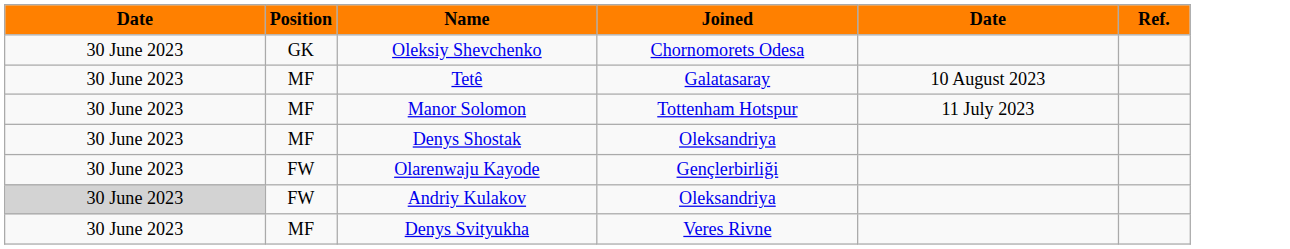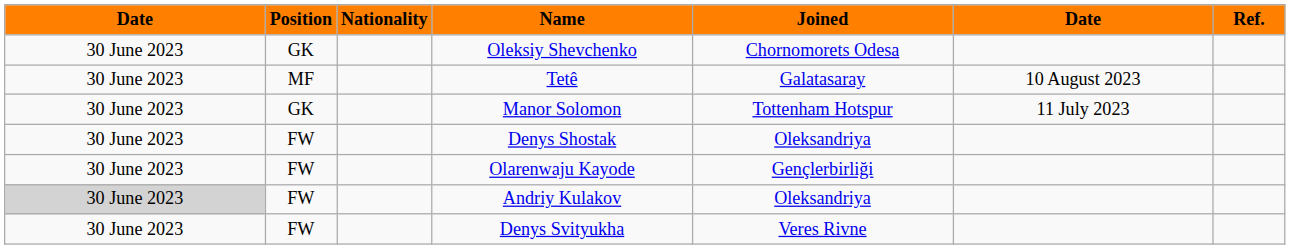 <table class="wikitable"  style="text-align:center; font-size:90%; ">
 <tr>
 <th style="background:#FF8000; color:black; width:200px;">Date</th>
 <th style="background:#FF8000; color:black; width:50px;">Position</th>
+<th style="background:#FF8000; color:black; width:50px;">Nationality</th>
 <th style="background:#FF8000; color:black; width:200px;">Name</th>
 <th style="background:#FF8000; color:black; width:200px;">Joined</th>
 <th style="background:#FF8000; color:black; width:200px;">Date</th>
 <th style="background:#FF8000; color:black; width:50px;">Ref.</th>
 </tr>
 <tr>
 <td>30 June 2023</td>
 <td>GK</td>
+<td></td>
 <td><a href='#'>Oleksiy Shevchenko</a></td>
 <td><a href='#'>Chornomorets Odesa</a></td>
 <td></td>
 <td></td>
 </tr>
 <tr>
 <td>30 June 2023</td>
 <td>MF</td>
+<td></td>
 <td><a href='#'>Tetê</a></td>
 <td><a href='#'>Galatasaray</a></td>
 <td>10 August 2023</td>
 <td></td>
 </tr>
 <tr>
 <td>30 June 2023</td>
-<td>MF</td>
+<td>GK</td>
+<td></td>
 <td><a href='#'>Manor Solomon</a></td>
 <td><a href='#'>Tottenham Hotspur</a></td>
 <td>11 July 2023</td>
 <td></td>
 </tr>
 <tr>
 <td>30 June 2023</td>
-<td>MF</td>
+<td>FW</td>
+<td></td>
 <td><a href='#'>Denys Shostak</a></td>
 <td><a href='#'>Oleksandriya</a></td>
 <td></td>
 <td></td>
 </tr>
 <tr>
 <td>30 June 2023</td>
 <td>FW</td>
+<td></td>
 <td><a href='#'>Olarenwaju Kayode</a></td>
 <td><a href='#'>Gençlerbirliği</a></td>
 <td></td>
 <td></td>
 </tr>
 <tr>
 <td style="background: lightgrey;">30 June 2023</td>
 <td>FW</td>
+<td></td>
 <td><a href='#'>Andriy Kulakov</a></td>
 <td><a href='#'>Oleksandriya</a></td>
 <td></td>
 <td></td>
 </tr>
 <tr>
 <td>30 June 2023</td>
-<td>MF</td>
+<td>FW</td>
+<td></td>
 <td><a href='#'>Denys Svityukha</a></td>
 <td><a href='#'>Veres Rivne</a></td>
 <td></td>
 <td></td>
 </tr>
 </table>
